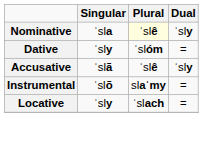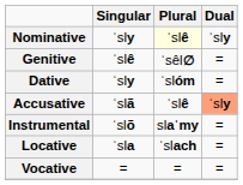 <table class="wikitable" style="text-align:center;">
 <tr>
 <td></td>
 <th>Singular</th>
 <th>Plural</th>
 <th>Dual</th>
 </tr>
 <tr>
 <th>Nominative</th>
-<td>ˈsl<strong>a</strong></td>
+<td>ˈsl<strong>y</strong></td>
 <td style="background: lightyellow;">ˈsl<strong>ê</strong></td>
 <td>ˈsl<strong>y</strong></td>
+</tr>
+<tr>
+<th>Genitive</th>
+<td>ˈsl<strong>ê</strong></td>
+<td>ˈsêl<strong>∅</strong></td>
+<td>= </td>
 </tr>
 <tr>
 <th>Dative</th>
 <td>ˈsl<strong>y</strong></td>
 <td>ˈsl<strong>óm</strong></td>
 <td>= </td>
 </tr>
 <tr>
 <th>Accusative</th>
 <td>ˈsl<strong>ã</strong></td>
 <td>ˈsl<strong>ê</strong></td>
-<td>ˈsl<strong>y</strong></td>
+<td style="background: lightsalmon;">ˈsl<strong>y</strong></td>
 </tr>
 <tr>
 <th>Instrumental</th>
 <td>ˈsl<strong>õ</strong></td>
 <td>sl<strong>aˈmy</strong></td>
 <td>= </td>
 </tr>
 <tr>
 <th>Locative</th>
-<td>ˈsl<strong>y</strong></td>
+<td>ˈsl<strong>a</strong></td>
 <td>ˈsl<strong>ach</strong></td>
+<td>= </td>
+</tr>
+<tr>
+<th>Vocative</th>
+<td>= </td>
+<td>= </td>
 <td>= </td>
 </tr>
 <tr>
 </tr>
 </table>
